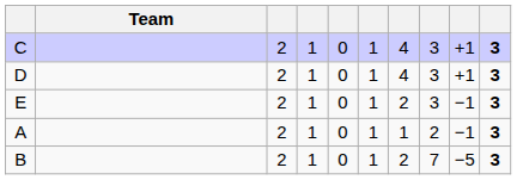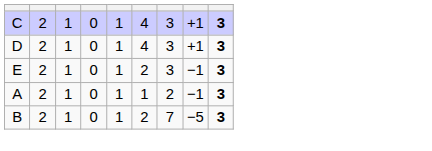 <table class=wikitable style="text-align:center">
 <tr>
 <th width=20></th>
-<th width=200>Team</th>
 <th width=20></th>
 <th width=20></th>
 <th width=20></th>
 <th width=20></th>
 <th width=20></th>
 <th width=20></th>
 <th width=20></th>
 <th width=20></th>
 </tr>
 <tr bgcolor=#ccccff>
 <td>C</td>
-<td align=left></td>
 <td>2</td>
 <td>1</td>
 <td>0</td>
 <td>1</td>
 <td>4</td>
 <td>3</td>
 <td>+1</td>
 <td><strong>3</strong></td>
 </tr>
 <tr>
 <td>D</td>
-<td align=left></td>
 <td>2</td>
 <td>1</td>
 <td>0</td>
 <td>1</td>
 <td>4</td>
 <td>3</td>
 <td>+1</td>
 <td><strong>3</strong></td>
 </tr>
 <tr>
 <td>E</td>
-<td align=left></td>
 <td>2</td>
 <td>1</td>
 <td>0</td>
 <td>1</td>
 <td>2</td>
 <td>3</td>
 <td>−1</td>
 <td><strong>3</strong></td>
 </tr>
 <tr>
 <td>A</td>
-<td align=left></td>
 <td>2</td>
 <td>1</td>
 <td>0</td>
 <td>1</td>
 <td>1</td>
 <td>2</td>
 <td>−1</td>
 <td><strong>3</strong></td>
 </tr>
 <tr>
 <td>B</td>
-<td align=left></td>
 <td>2</td>
 <td>1</td>
 <td>0</td>
 <td>1</td>
 <td>2</td>
 <td>7</td>
 <td>−5</td>
 <td><strong>3</strong></td>
 </tr>
 </table>
